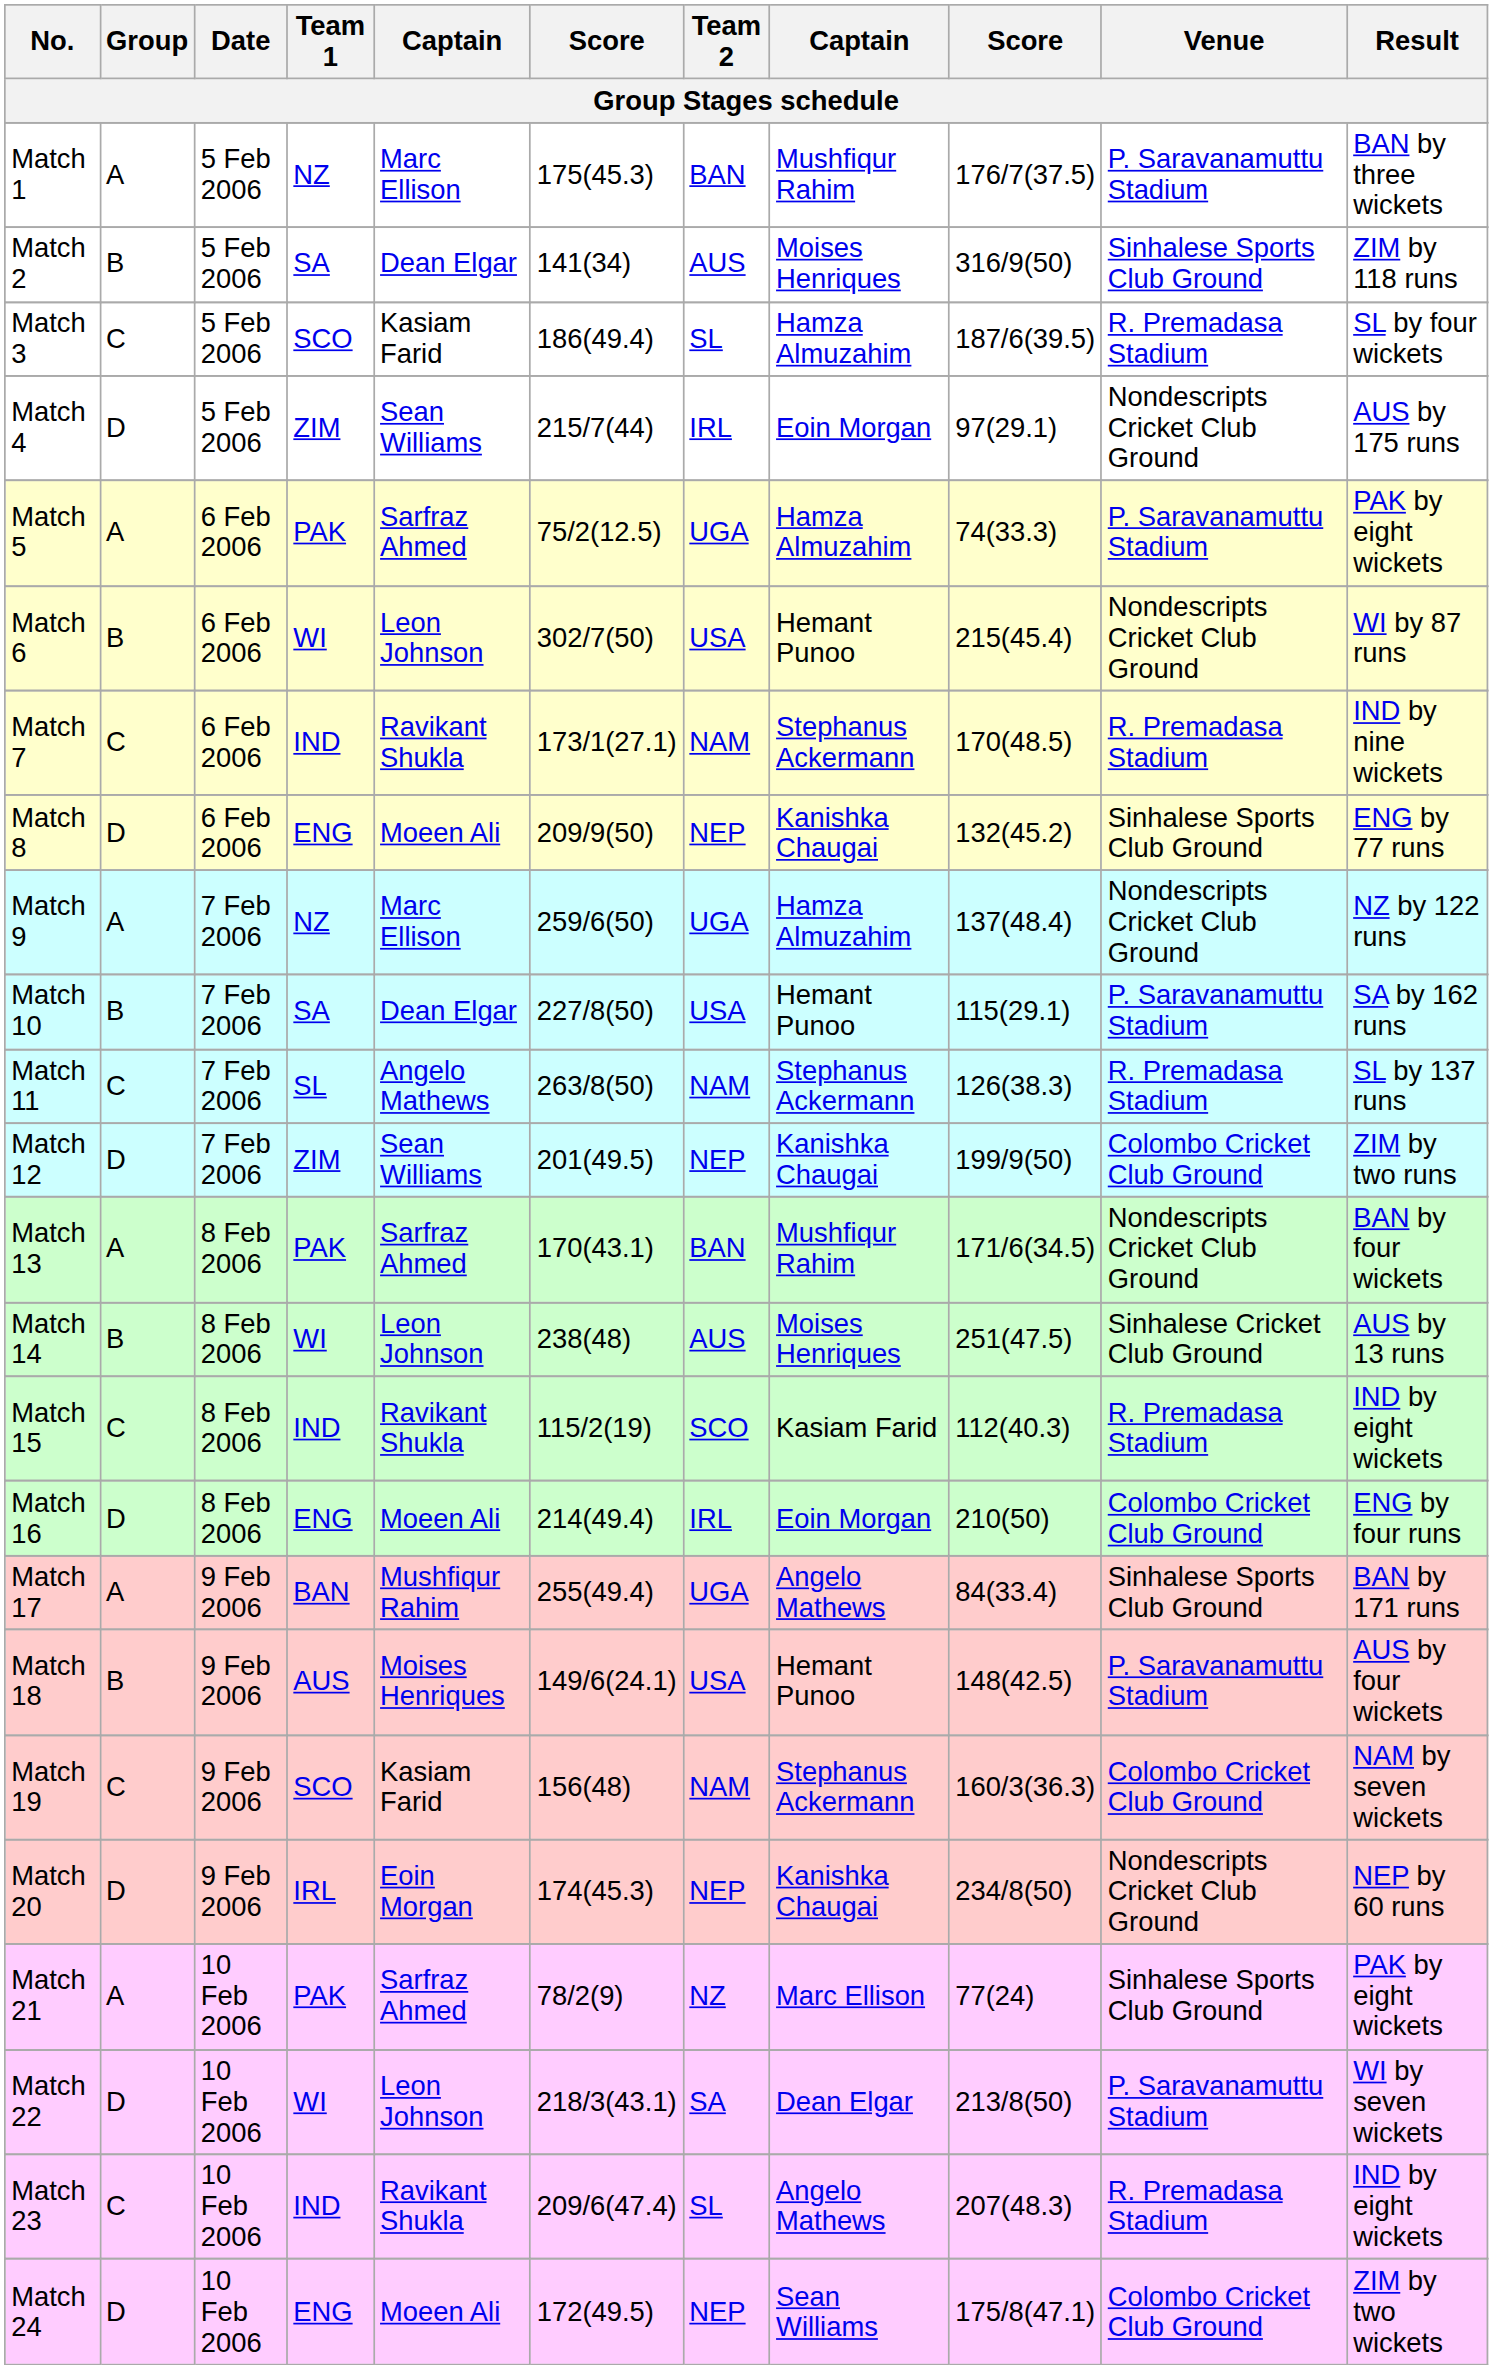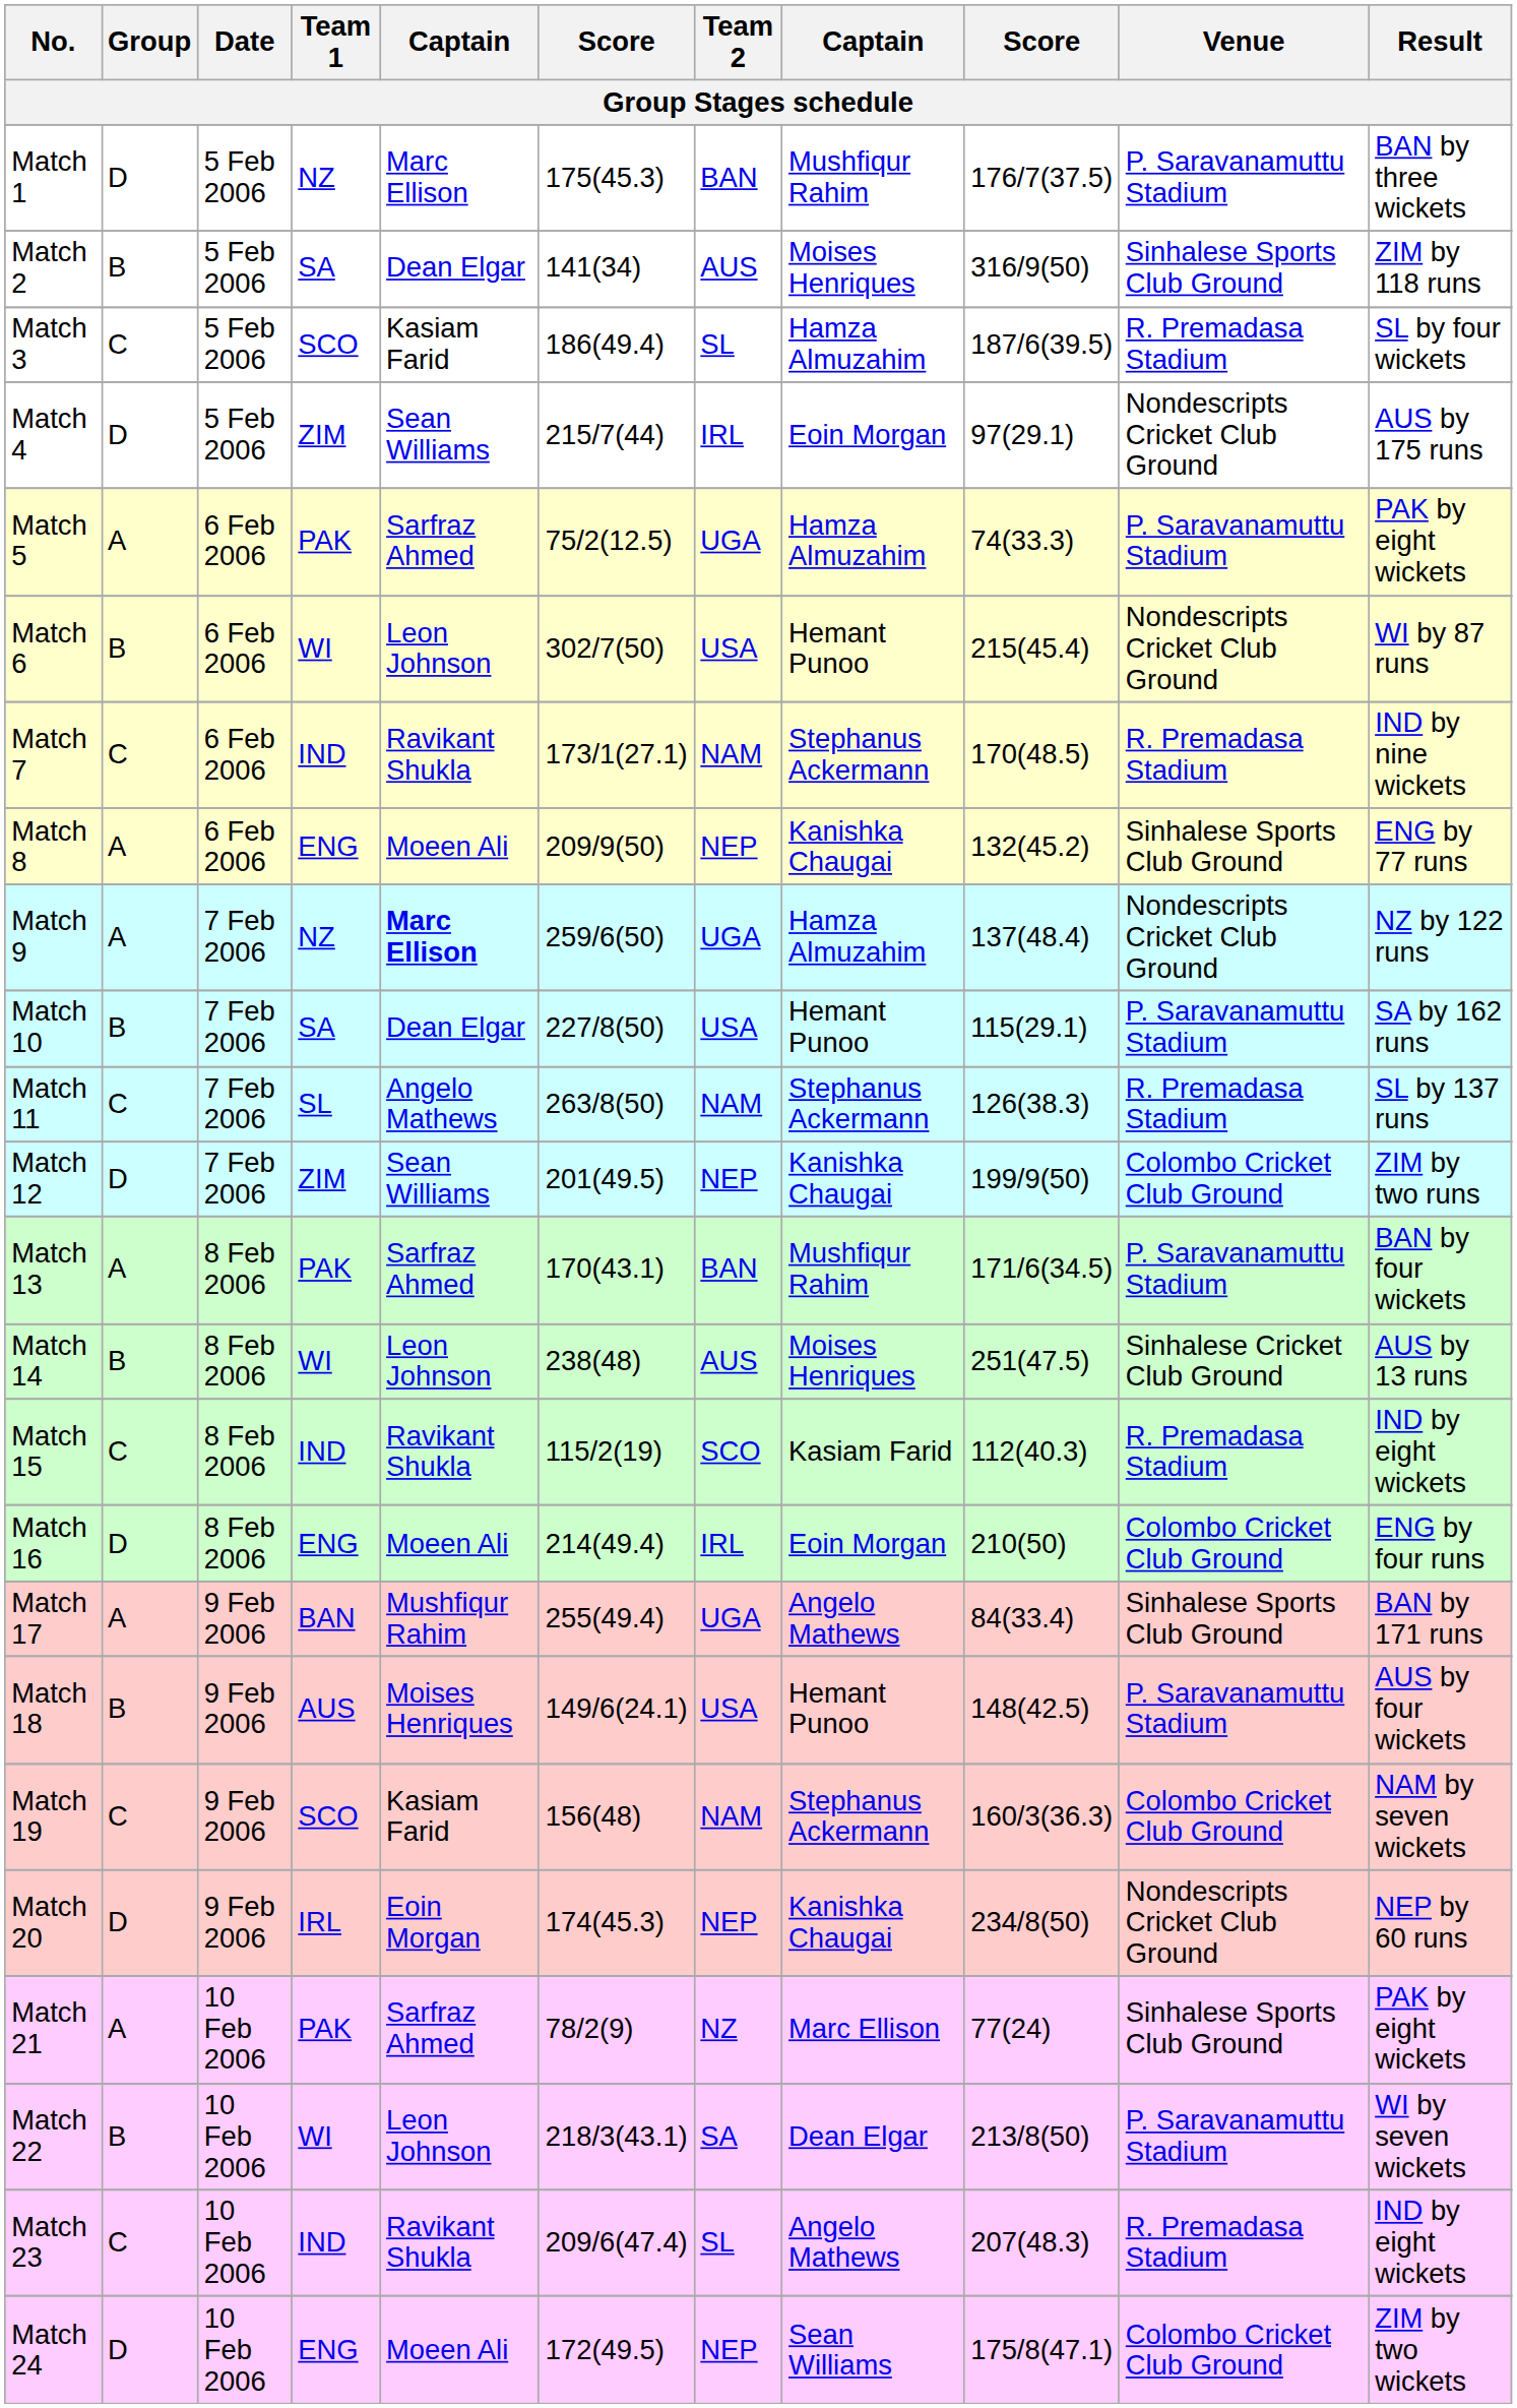 <table class="wikitable">
 <tr>
 <th>No.</th>
 <th>Group</th>
 <th>Date</th>
 <th>Team 1</th>
 <th>Captain</th>
 <th>Score</th>
 <th>Team 2</th>
 <th>Captain</th>
 <th>Score</th>
 <th>Venue</th>
 <th>Result</th>
 </tr>
 <tr>
 <th colspan="11">Group Stages schedule</th>
 </tr>
 <tr>
 </tr>
 <tr bgcolor="#FFFFFF">
 <td>Match 1</td>
-<td>A</td>
+<td>D</td>
 <td>5 Feb 2006</td>
 <td><a href='#'>NZ</a></td>
 <td><a href='#'>Marc Ellison</a></td>
 <td>175(45.3)</td>
 <td><a href='#'>BAN</a></td>
 <td><a href='#'>Mushfiqur Rahim</a></td>
 <td>176/7(37.5)</td>
 <td><a href='#'>P. Saravanamuttu Stadium</a></td>
 <td><a href='#'>BAN</a> by three wickets</td>
 </tr>
 <tr>
 </tr>
 <tr bgcolor="#FFFFFF">
 <td>Match 2</td>
 <td>B</td>
 <td>5 Feb 2006</td>
 <td><a href='#'>SA</a></td>
 <td><a href='#'>Dean Elgar</a></td>
 <td>141(34)</td>
 <td><a href='#'>AUS</a></td>
 <td><a href='#'>Moises Henriques</a></td>
 <td>316/9(50)</td>
 <td><a href='#'>Sinhalese Sports Club Ground</a></td>
 <td><a href='#'>ZIM</a> by 118 runs</td>
 </tr>
 <tr>
 </tr>
 <tr bgcolor="#FFFFFF">
 <td>Match 3</td>
 <td>C</td>
 <td>5 Feb 2006</td>
 <td><a href='#'>SCO</a></td>
 <td>Kasiam Farid</td>
 <td>186(49.4)</td>
 <td><a href='#'>SL</a></td>
 <td><a href='#'>Hamza Almuzahim</a></td>
 <td>187/6(39.5)</td>
 <td><a href='#'>R. Premadasa Stadium</a></td>
 <td><a href='#'>SL</a> by four wickets</td>
 </tr>
 <tr>
 </tr>
 <tr bgcolor="#FFFFFF">
 <td>Match 4</td>
 <td>D</td>
 <td>5 Feb 2006</td>
 <td><a href='#'>ZIM</a></td>
 <td><a href='#'>Sean Williams</a></td>
 <td>215/7(44)</td>
 <td><a href='#'>IRL</a></td>
 <td><a href='#'>Eoin Morgan</a></td>
 <td>97(29.1)</td>
 <td>Nondescripts Cricket Club Ground</td>
 <td><a href='#'>AUS</a> by 175 runs</td>
 </tr>
 <tr>
 </tr>
 <tr bgcolor="#FFFFCC">
 <td>Match 5</td>
 <td>A</td>
 <td>6 Feb 2006</td>
 <td><a href='#'>PAK</a></td>
 <td><a href='#'>Sarfraz Ahmed</a></td>
 <td>75/2(12.5)</td>
 <td><a href='#'>UGA</a></td>
 <td><a href='#'>Hamza Almuzahim</a></td>
 <td>74(33.3)</td>
 <td><a href='#'>P. Saravanamuttu Stadium</a></td>
 <td><a href='#'>PAK</a> by eight wickets</td>
 </tr>
 <tr>
 </tr>
 <tr bgcolor="#FFFFCC">
 <td>Match 6</td>
 <td>B</td>
 <td>6 Feb 2006</td>
 <td><a href='#'>WI</a></td>
 <td><a href='#'>Leon Johnson</a></td>
 <td>302/7(50)</td>
 <td><a href='#'>USA</a></td>
 <td>Hemant Punoo</td>
 <td>215(45.4)</td>
 <td>Nondescripts Cricket Club Ground</td>
 <td><a href='#'>WI</a> by 87 runs</td>
 </tr>
 <tr>
 </tr>
 <tr bgcolor="#FFFFCC">
 <td>Match 7</td>
 <td>C</td>
 <td>6 Feb 2006</td>
 <td><a href='#'>IND</a></td>
 <td><a href='#'>Ravikant Shukla</a></td>
 <td>173/1(27.1)</td>
 <td><a href='#'>NAM</a></td>
 <td><a href='#'>Stephanus Ackermann</a></td>
 <td>170(48.5)</td>
 <td><a href='#'>R. Premadasa Stadium</a></td>
 <td><a href='#'>IND</a> by nine wickets</td>
 </tr>
 <tr>
 </tr>
 <tr bgcolor="#FFFFCC">
 <td>Match 8</td>
-<td>D</td>
+<td>A</td>
 <td>6 Feb 2006</td>
 <td><a href='#'>ENG</a></td>
 <td><a href='#'>Moeen Ali</a></td>
 <td>209/9(50)</td>
 <td><a href='#'>NEP</a></td>
 <td><a href='#'>Kanishka Chaugai</a></td>
 <td>132(45.2)</td>
 <td>Sinhalese Sports Club Ground</td>
 <td><a href='#'>ENG</a> by 77 runs</td>
 </tr>
 <tr>
 </tr>
 <tr bgcolor="#CCFFFF">
 <td>Match 9</td>
 <td>A</td>
 <td>7 Feb 2006</td>
 <td><a href='#'>NZ</a></td>
-<td><a href='#'>Marc Ellison</a></td>
+<td><strong><a href='#'>Marc Ellison</a></strong></td>
 <td>259/6(50)</td>
 <td><a href='#'>UGA</a></td>
 <td><a href='#'>Hamza Almuzahim</a></td>
 <td>137(48.4)</td>
 <td>Nondescripts Cricket Club Ground</td>
 <td><a href='#'>NZ</a> by 122 runs</td>
 </tr>
 <tr>
 </tr>
 <tr bgcolor="#CCFFFF">
 <td>Match 10</td>
 <td>B</td>
 <td>7 Feb 2006</td>
 <td><a href='#'>SA</a></td>
 <td><a href='#'>Dean Elgar</a></td>
 <td>227/8(50)</td>
 <td><a href='#'>USA</a></td>
 <td>Hemant Punoo</td>
 <td>115(29.1)</td>
 <td><a href='#'>P. Saravanamuttu Stadium</a></td>
 <td><a href='#'>SA</a> by 162 runs</td>
 </tr>
 <tr>
 </tr>
 <tr bgcolor="#CCFFFF">
 <td>Match 11</td>
 <td>C</td>
 <td>7 Feb 2006</td>
 <td><a href='#'>SL</a></td>
 <td><a href='#'>Angelo Mathews</a></td>
 <td>263/8(50)</td>
 <td><a href='#'>NAM</a></td>
 <td><a href='#'>Stephanus Ackermann</a></td>
 <td>126(38.3)</td>
 <td><a href='#'>R. Premadasa Stadium</a></td>
 <td><a href='#'>SL</a> by 137 runs</td>
 </tr>
 <tr>
 </tr>
 <tr bgcolor="#CCFFFF">
 <td>Match 12</td>
 <td>D</td>
 <td>7 Feb 2006</td>
 <td><a href='#'>ZIM</a></td>
 <td><a href='#'>Sean Williams</a></td>
 <td>201(49.5)</td>
 <td><a href='#'>NEP</a></td>
 <td><a href='#'>Kanishka Chaugai</a></td>
 <td>199/9(50)</td>
 <td><a href='#'>Colombo Cricket Club Ground</a></td>
 <td><a href='#'>ZIM</a> by two runs</td>
 </tr>
 <tr>
 </tr>
 <tr bgcolor="#CCFFCC">
 <td>Match 13</td>
 <td>A</td>
 <td>8 Feb 2006</td>
 <td><a href='#'>PAK</a></td>
 <td><a href='#'>Sarfraz Ahmed</a></td>
 <td>170(43.1)</td>
 <td><a href='#'>BAN</a></td>
 <td><a href='#'>Mushfiqur Rahim</a></td>
 <td>171/6(34.5)</td>
-<td>Nondescripts Cricket Club Ground</td>
+<td><a href='#'>P. Saravanamuttu Stadium</a></td>
 <td><a href='#'>BAN</a> by four wickets</td>
 </tr>
 <tr>
 </tr>
 <tr bgcolor="#CCFFCC">
 <td>Match 14</td>
 <td>B</td>
 <td>8 Feb 2006</td>
 <td><a href='#'>WI</a></td>
 <td><a href='#'>Leon Johnson</a></td>
 <td>238(48)</td>
 <td><a href='#'>AUS</a></td>
 <td><a href='#'>Moises Henriques</a></td>
 <td>251(47.5)</td>
 <td>Sinhalese Cricket Club Ground</td>
 <td><a href='#'>AUS</a> by 13 runs</td>
 </tr>
 <tr>
 </tr>
 <tr bgcolor="CCFFCC">
 <td>Match 15</td>
 <td>C</td>
 <td>8 Feb 2006</td>
 <td><a href='#'>IND</a></td>
 <td><a href='#'>Ravikant Shukla</a></td>
 <td>115/2(19)</td>
 <td><a href='#'>SCO</a></td>
 <td>Kasiam Farid</td>
 <td>112(40.3)</td>
 <td><a href='#'>R. Premadasa Stadium</a></td>
 <td><a href='#'>IND</a> by eight wickets</td>
 </tr>
 <tr>
 </tr>
 <tr bgcolor="#CCFFCC">
 <td>Match 16</td>
 <td>D</td>
 <td>8 Feb 2006</td>
 <td><a href='#'>ENG</a></td>
 <td><a href='#'>Moeen Ali</a></td>
 <td>214(49.4)</td>
 <td><a href='#'>IRL</a></td>
 <td><a href='#'>Eoin Morgan</a></td>
 <td>210(50)</td>
 <td><a href='#'>Colombo Cricket Club Ground</a></td>
 <td><a href='#'>ENG</a> by four runs</td>
 </tr>
 <tr>
 </tr>
 <tr bgcolor="#FFCCCC">
 <td>Match 17</td>
 <td>A</td>
 <td>9 Feb 2006</td>
 <td><a href='#'>BAN</a></td>
 <td><a href='#'>Mushfiqur Rahim</a></td>
 <td>255(49.4)</td>
 <td><a href='#'>UGA</a></td>
 <td><a href='#'>Angelo Mathews</a></td>
 <td>84(33.4)</td>
 <td>Sinhalese Sports Club Ground</td>
 <td><a href='#'>BAN</a> by 171 runs</td>
 </tr>
 <tr>
 </tr>
 <tr bgcolor="#FFCCCC">
 <td>Match 18</td>
 <td>B</td>
 <td>9 Feb 2006</td>
 <td><a href='#'>AUS</a></td>
 <td><a href='#'>Moises Henriques</a></td>
 <td>149/6(24.1)</td>
 <td><a href='#'>USA</a></td>
 <td>Hemant Punoo</td>
 <td>148(42.5)</td>
 <td><a href='#'>P. Saravanamuttu Stadium</a></td>
 <td><a href='#'>AUS</a> by four wickets</td>
 </tr>
 <tr>
 </tr>
 <tr bgcolor="#FFCCCC">
 <td>Match 19</td>
 <td>C</td>
 <td>9 Feb 2006</td>
 <td><a href='#'>SCO</a></td>
 <td>Kasiam Farid</td>
 <td>156(48)</td>
 <td><a href='#'>NAM</a></td>
 <td><a href='#'>Stephanus Ackermann</a></td>
 <td>160/3(36.3)</td>
 <td><a href='#'>Colombo Cricket Club Ground</a></td>
 <td><a href='#'>NAM</a> by seven wickets</td>
 </tr>
 <tr>
 </tr>
 <tr bgcolor="#FFCCCC">
 <td>Match 20</td>
 <td>D</td>
 <td>9 Feb 2006</td>
 <td><a href='#'>IRL</a></td>
 <td><a href='#'>Eoin Morgan</a></td>
 <td>174(45.3)</td>
 <td><a href='#'>NEP</a></td>
 <td><a href='#'>Kanishka Chaugai</a></td>
 <td>234/8(50)</td>
 <td>Nondescripts Cricket Club Ground</td>
 <td><a href='#'>NEP</a> by 60 runs</td>
 </tr>
 <tr>
 </tr>
 <tr bgcolor="#FFCCFF">
 <td>Match 21</td>
 <td>A</td>
 <td>10 Feb 2006</td>
 <td><a href='#'>PAK</a></td>
 <td><a href='#'>Sarfraz Ahmed</a></td>
 <td>78/2(9)</td>
 <td><a href='#'>NZ</a></td>
 <td><a href='#'>Marc Ellison</a></td>
 <td>77(24)</td>
 <td>Sinhalese Sports Club Ground</td>
 <td><a href='#'>PAK</a> by eight wickets</td>
 </tr>
 <tr>
 </tr>
 <tr bgcolor="#FFCCFF">
 <td>Match 22</td>
-<td>D</td>
+<td>B</td>
 <td>10 Feb 2006</td>
 <td><a href='#'>WI</a></td>
 <td><a href='#'>Leon Johnson</a></td>
 <td>218/3(43.1)</td>
 <td><a href='#'>SA</a></td>
 <td><a href='#'>Dean Elgar</a></td>
 <td>213/8(50)</td>
 <td><a href='#'>P. Saravanamuttu Stadium</a></td>
 <td><a href='#'>WI</a> by seven wickets</td>
 </tr>
 <tr>
 </tr>
 <tr bgcolor="#FFCCFF">
 <td>Match 23</td>
 <td>C</td>
 <td>10 Feb 2006</td>
 <td><a href='#'>IND</a></td>
 <td><a href='#'>Ravikant Shukla</a></td>
 <td>209/6(47.4)</td>
 <td><a href='#'>SL</a></td>
 <td><a href='#'>Angelo Mathews</a></td>
 <td>207(48.3)</td>
 <td><a href='#'>R. Premadasa Stadium</a></td>
 <td><a href='#'>IND</a> by eight wickets</td>
 </tr>
 <tr>
 </tr>
 <tr bgcolor="#FFCCFF">
 <td>Match 24</td>
 <td>D</td>
 <td>10 Feb 2006</td>
 <td><a href='#'>ENG</a></td>
 <td><a href='#'>Moeen Ali</a></td>
 <td>172(49.5)</td>
 <td><a href='#'>NEP</a></td>
 <td><a href='#'>Sean Williams</a></td>
 <td>175/8(47.1)</td>
 <td><a href='#'>Colombo Cricket Club Ground</a></td>
 <td><a href='#'>ZIM</a> by two wickets</td>
 </tr>
 </table>
